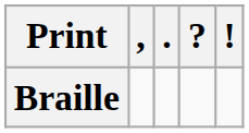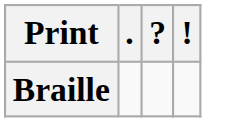 <table class="wikitable" style="line-height: 1.2">
 <tr align=center>
 <th>Print</th>
-<th>,</th>
 <th>.</th>
 <th>?</th>
 <th>!</th>
 </tr>
 <tr align=center>
 <th>Braille</th>
 <td></td>
 <td></td>
 <td></td>
-<td></td>
 </tr>
 </table>
